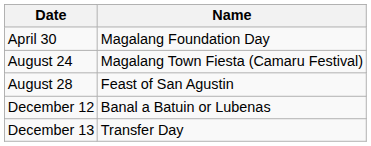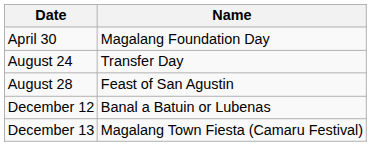 <table class="wikitable">
 <tr>
 <th>Date</th>
 <th>Name</th>
 </tr>
 <tr>
 <td>April 30</td>
 <td>Magalang Foundation Day</td>
 </tr>
 <tr>
 <td>August 24</td>
-<td>Magalang Town Fiesta (Camaru Festival)</td>
+<td>Transfer Day</td>
 </tr>
 <tr>
 <td>August 28</td>
 <td>Feast of San Agustin</td>
 </tr>
 <tr>
 <td>December 12</td>
 <td>Banal a Batuin or Lubenas</td>
 </tr>
 <tr>
 <td>December 13</td>
-<td>Transfer Day</td>
+<td>Magalang Town Fiesta (Camaru Festival)</td>
 </tr>
 </table>
